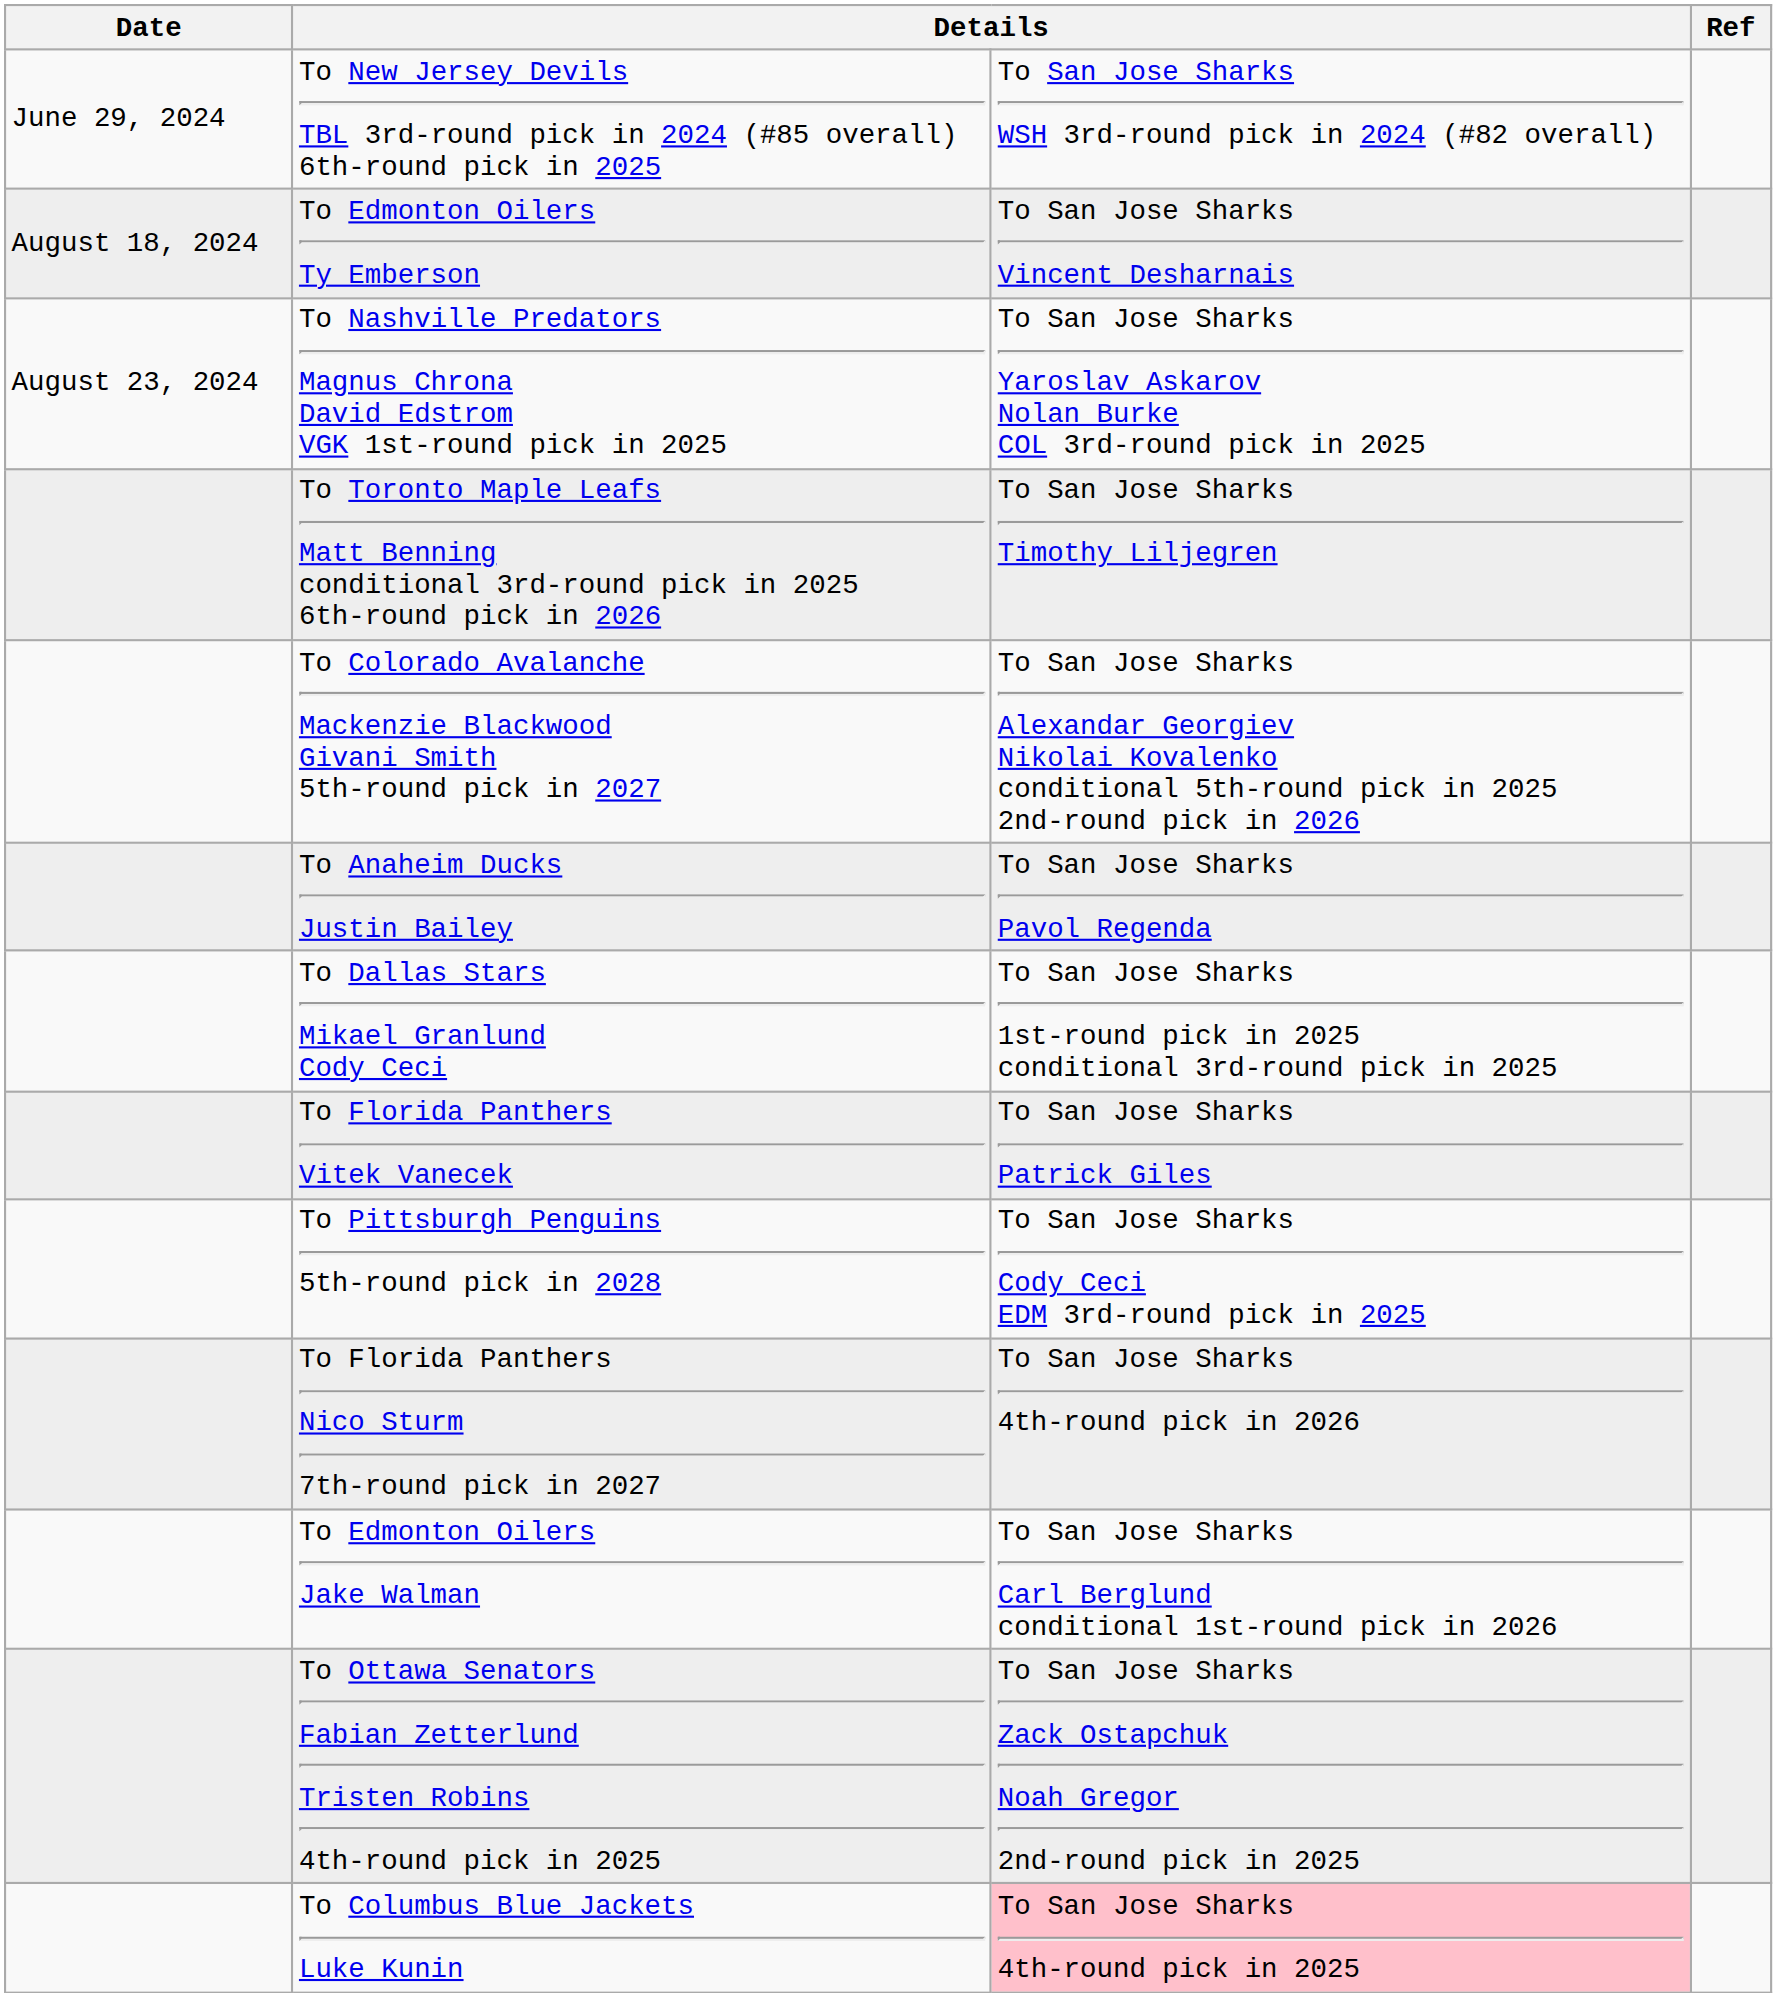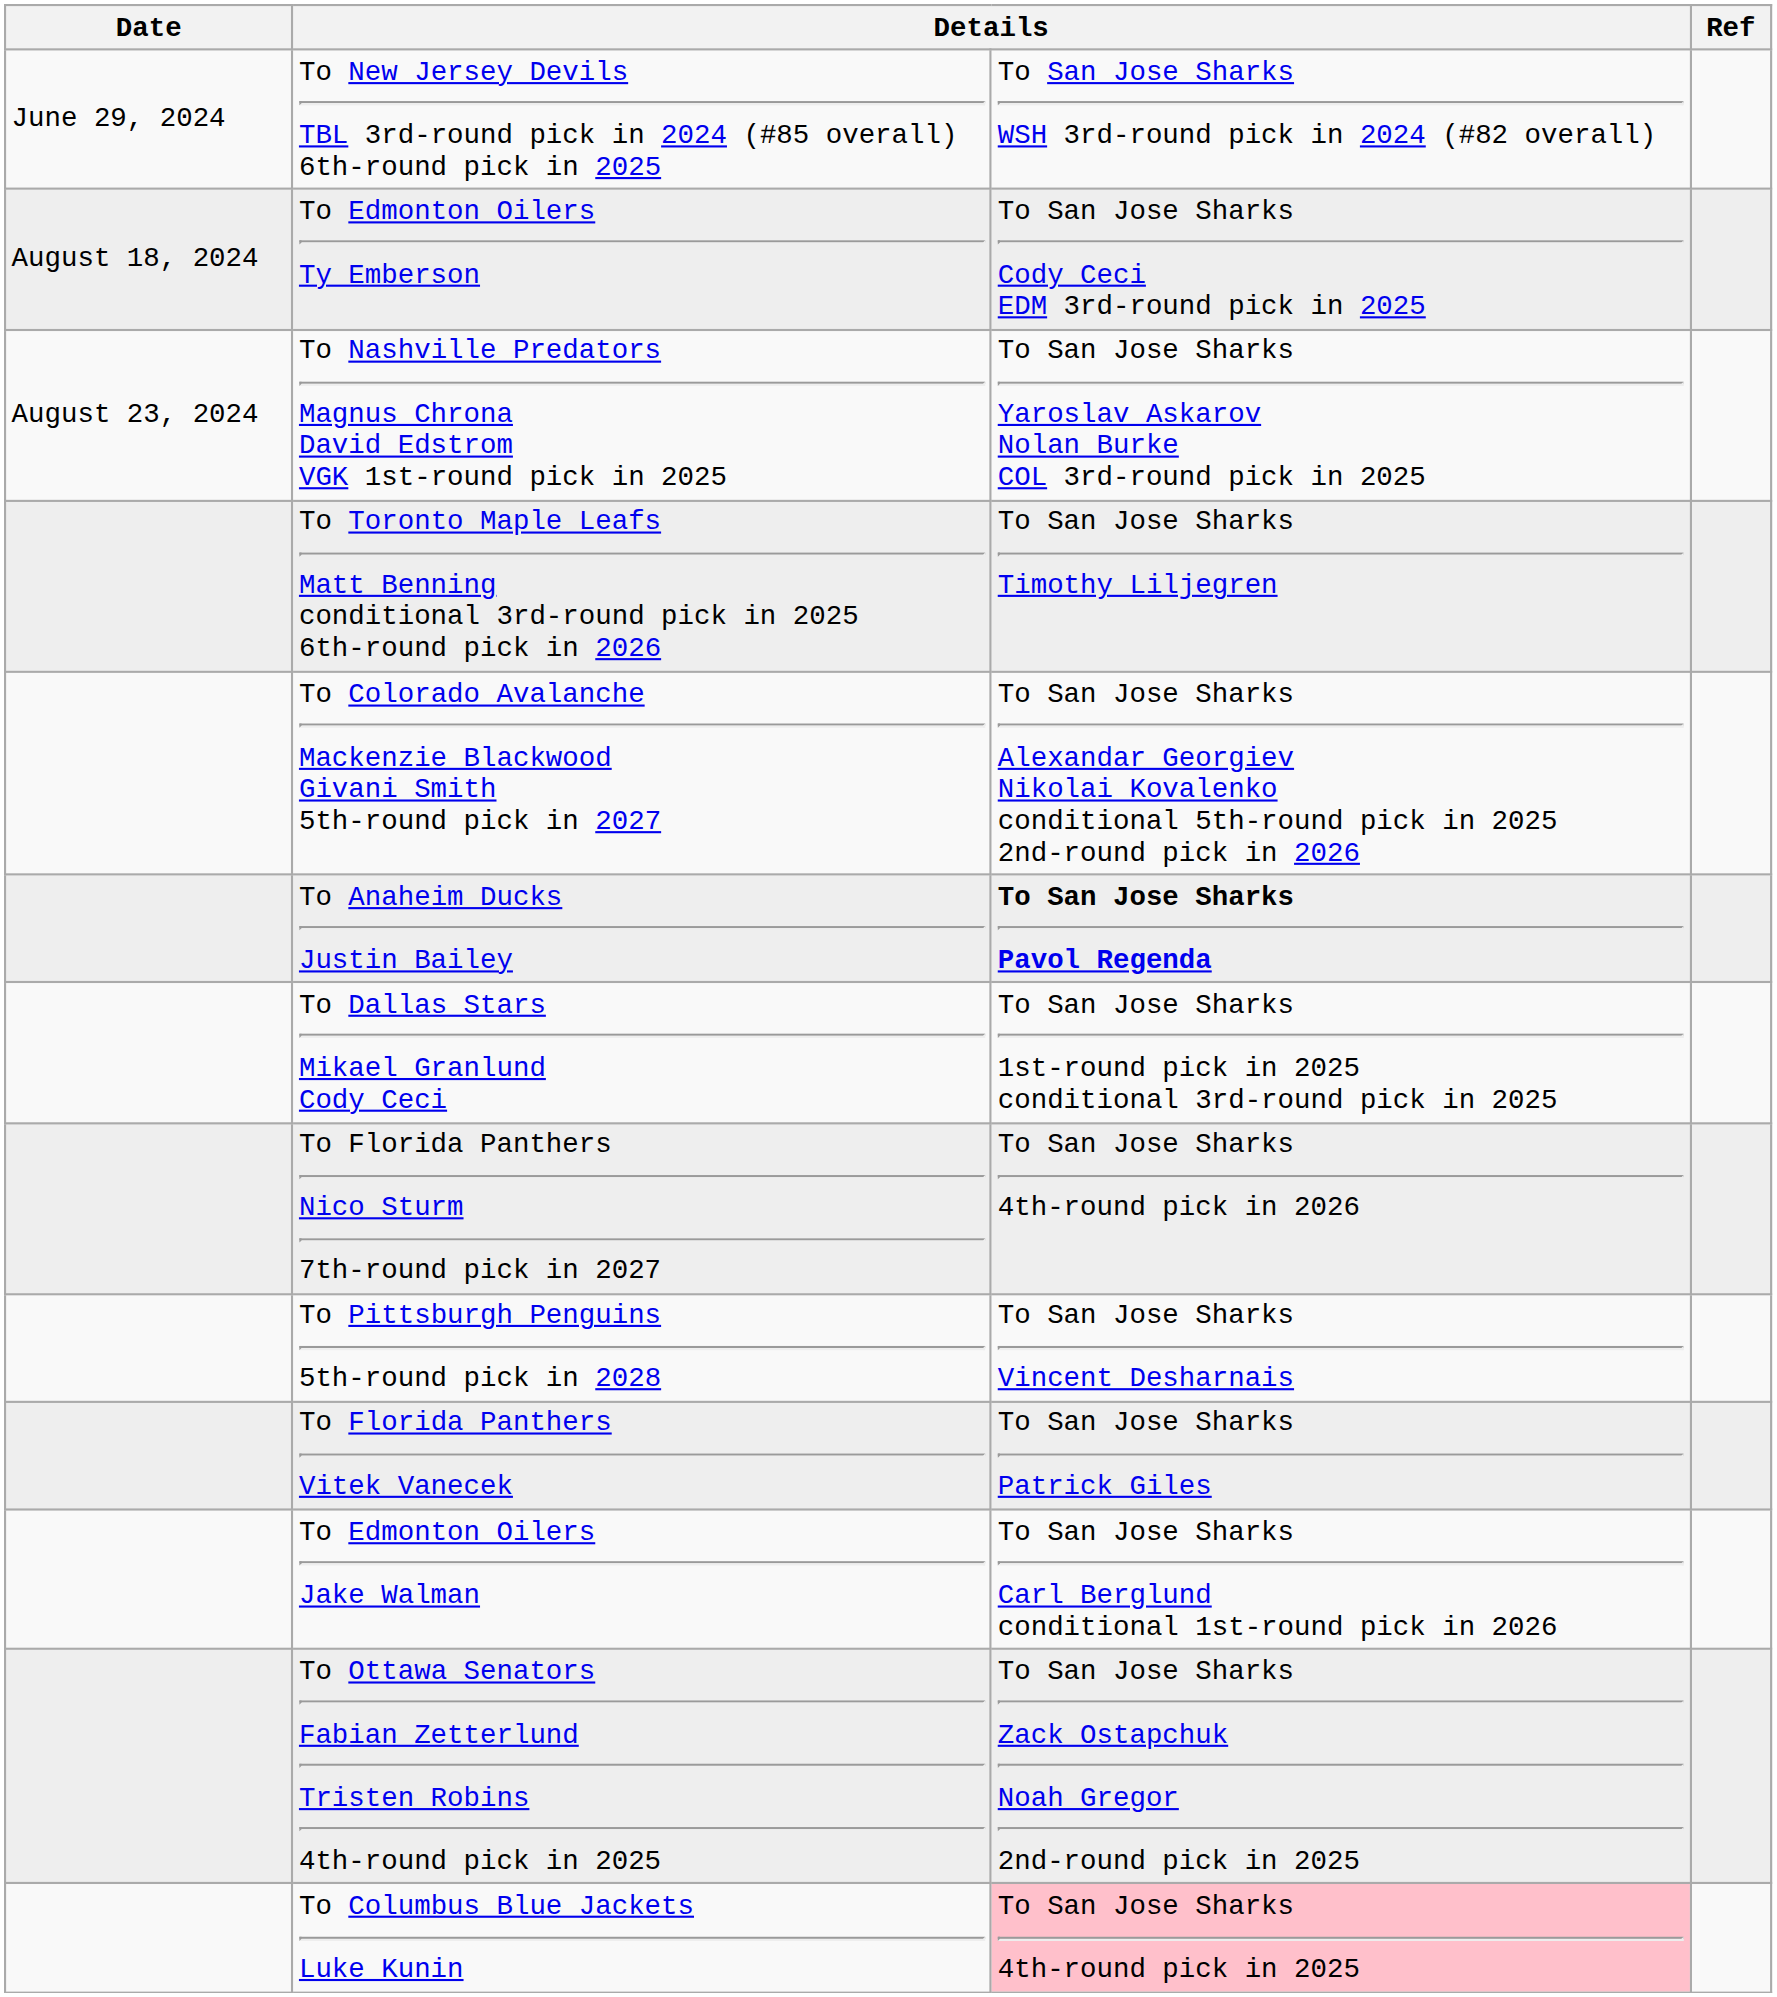 <table class="wikitable">
 <tr>
 <th style="width: 10em;">Date</th>
 <th colspan=2>Details</th>
 <th style="width: 2.5em;">Ref</th>
 </tr>
 <tr>
 <td>June 29, 2024</td>
 <td style="width: 25em;" valign="top">To <a href='#'>New Jersey Devils</a><hr><a href='#'>TBL</a> 3rd-round pick in <a href='#'>2024</a> (#85 overall)<br>6th-round pick in <a href='#'>2025</a></td>
 <td style="width: 25em;" valign="top">To <a href='#'>San Jose Sharks</a><hr><a href='#'>WSH</a> 3rd-round pick in <a href='#'>2024</a> (#82 overall)</td>
 <td></td>
 </tr>
 <tr bgcolor="eeeeee">
 <td>August 18, 2024</td>
 <td style="width: 25em;" valign="top">To <a href='#'>Edmonton Oilers</a><hr><a href='#'>Ty Emberson</a></td>
-<td valign="top">To San Jose Sharks<hr><a href='#'>Vincent Desharnais</a></td>
+<td style="width: 25em;" valign="top">To San Jose Sharks<hr><a href='#'>Cody Ceci</a><br><a href='#'>EDM</a> 3rd-round pick in <a href='#'>2025</a></td>
 <td></td>
 </tr>
 <tr>
 <td>August 23, 2024</td>
 <td style="width: 25em;" valign="top">To <a href='#'>Nashville Predators</a><hr><a href='#'>Magnus Chrona</a><br><a href='#'>David Edstrom</a><br><a href='#'>VGK</a> 1st-round pick in 2025</td>
 <td style="width: 25em;" valign="top">To San Jose Sharks<hr><a href='#'>Yaroslav Askarov</a><br><a href='#'>Nolan Burke</a><br><a href='#'>COL</a> 3rd-round pick in 2025</td>
 <td></td>
 </tr>
 <tr bgcolor="eeeeee">
 <td></td>
 <td style="width: 25em;" valign="top">To <a href='#'>Toronto Maple Leafs</a><hr><a href='#'>Matt Benning</a><br>conditional 3rd-round pick in 2025<br>6th-round pick in <a href='#'>2026</a></td>
 <td style="width: 25em;" valign="top">To San Jose Sharks<hr><a href='#'>Timothy Liljegren</a></td>
 <td></td>
 </tr>
 <tr>
 <td></td>
 <td style="width: 25em;" valign="top">To <a href='#'>Colorado Avalanche</a><hr><a href='#'>Mackenzie Blackwood</a><br><a href='#'>Givani Smith</a><br>5th-round pick in <a href='#'>2027</a></td>
 <td style="width: 25em;" valign="top">To San Jose Sharks<hr><a href='#'>Alexandar Georgiev</a><br><a href='#'>Nikolai Kovalenko</a><br>conditional 5th-round pick in 2025<br>2nd-round pick in <a href='#'>2026</a></td>
 <td></td>
 </tr>
 <tr bgcolor="eeeeee">
 <td></td>
 <td style="width: 25em;" valign="top">To <a href='#'>Anaheim Ducks</a><hr><a href='#'>Justin Bailey</a></td>
-<td style="width: 25em;" valign="top">To San Jose Sharks<hr><a href='#'>Pavol Regenda</a></td>
+<td style="width: 25em;" valign="top"><strong>To San Jose Sharks<hr><a href='#'>Pavol Regenda</a></strong></td>
 <td></td>
 </tr>
 <tr>
 <td></td>
 <td style="width: 25em;" valign="top">To <a href='#'>Dallas Stars</a><hr><a href='#'>Mikael Granlund</a><br><a href='#'>Cody Ceci</a></td>
 <td style="width: 25em;" valign="top">To San Jose Sharks<hr>1st-round pick in 2025<br>conditional 3rd-round pick in 2025</td>
 <td></td>
 </tr>
 <tr bgcolor="eeeeee">
 <td></td>
-<td style="width: 25em;" valign="top">To <a href='#'>Florida Panthers</a><hr><a href='#'>Vitek Vanecek</a></td>
-<td style="width: 25em;" valign="top">To San Jose Sharks<hr><a href='#'>Patrick Giles</a></td>
+<td style="width: 25em;" valign="top">To Florida Panthers<hr><a href='#'>Nico Sturm</a><hr>7th-round pick in 2027</td>
+<td style="width: 25em;" valign="top">To San Jose Sharks<hr>4th-round pick in 2026</td>
 <td></td>
 </tr>
 <tr>
 <td></td>
 <td valign="top">To <a href='#'>Pittsburgh Penguins</a><hr>5th-round pick in <a href='#'>2028</a></td>
-<td style="width: 25em;" valign="top">To San Jose Sharks<hr><a href='#'>Cody Ceci</a><br><a href='#'>EDM</a> 3rd-round pick in <a href='#'>2025</a></td>
+<td valign="top">To San Jose Sharks<hr><a href='#'>Vincent Desharnais</a></td>
 <td></td>
 </tr>
 <tr bgcolor="eeeeee">
 <td></td>
-<td style="width: 25em;" valign="top">To Florida Panthers<hr><a href='#'>Nico Sturm</a><hr>7th-round pick in 2027</td>
-<td style="width: 25em;" valign="top">To San Jose Sharks<hr>4th-round pick in 2026</td>
+<td style="width: 25em;" valign="top">To <a href='#'>Florida Panthers</a><hr><a href='#'>Vitek Vanecek</a></td>
+<td style="width: 25em;" valign="top">To San Jose Sharks<hr><a href='#'>Patrick Giles</a></td>
 <td></td>
 </tr>
 <tr>
 <td></td>
 <td valign="top">To <a href='#'>Edmonton Oilers</a><hr><a href='#'>Jake Walman</a></td>
 <td valign="top">To San Jose Sharks<hr><a href='#'>Carl Berglund</a><br>conditional 1st-round pick in 2026</td>
 <td></td>
 </tr>
 <tr bgcolor="eeeeee">
 <td></td>
 <td style="width: 25em;" valign="top">To <a href='#'>Ottawa Senators</a><hr><a href='#'>Fabian Zetterlund</a><hr><a href='#'>Tristen Robins</a><hr>4th-round pick in 2025</td>
 <td style="width: 25em;" valign="top">To San Jose Sharks<hr><a href='#'>Zack Ostapchuk</a><hr><a href='#'>Noah Gregor</a><hr>2nd-round pick in 2025</td>
 <td></td>
 </tr>
 <tr>
 <td></td>
 <td valign="top">To <a href='#'>Columbus Blue Jackets</a><hr><a href='#'>Luke Kunin</a></td>
 <td valign="top" style="background: pink;">To San Jose Sharks<hr>4th-round pick in 2025</td>
 <td></td>
 </tr>
 </table>
